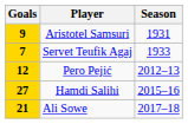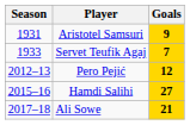 <table class="wikitable" style="text-align:center">
 <tr>
+<th>Season</th>
+<th>Player</th>
 <th>Goals</th>
-<th>Player</th>
-<th>Season</th>
 </tr>
 <tr>
+<td><a href='#'>1931</a></td>
+<td> <a href='#'>Aristotel Samsuri</a></td>
 <td bgcolor="gold"><strong>9</strong></td>
-<td> <a href='#'>Aristotel Samsuri</a></td>
-<td><a href='#'>1931</a></td>
 </tr>
 <tr>
+<td><a href='#'>1933</a></td>
+<td> <a href='#'>Servet Teufik Agaj</a></td>
 <td bgcolor="gold"><strong>7</strong></td>
-<td> <a href='#'>Servet Teufik Agaj</a></td>
-<td><a href='#'>1933</a></td>
 </tr>
 <tr>
+<td><a href='#'>2012–13</a></td>
+<td> <a href='#'>Pero Pejić</a></td>
 <td bgcolor="gold"><strong>12</strong></td>
-<td> <a href='#'>Pero Pejić</a></td>
-<td><a href='#'>2012–13</a></td>
 </tr>
 <tr>
+<td><a href='#'>2015–16</a></td>
+<td> <a href='#'>Hamdi Salihi</a></td>
 <td bgcolor="gold"><strong>27</strong></td>
-<td> <a href='#'>Hamdi Salihi</a></td>
-<td><a href='#'>2015–16</a></td>
 </tr>
 <tr>
+<td><a href='#'>2017–18</a></td>
+<td align="left"> <a href='#'>Ali Sowe</a></td>
 <td bgcolor="gold"><strong>21</strong></td>
-<td align="left"> <a href='#'>Ali Sowe</a></td>
-<td><a href='#'>2017–18</a></td>
 </tr>
 </table>
